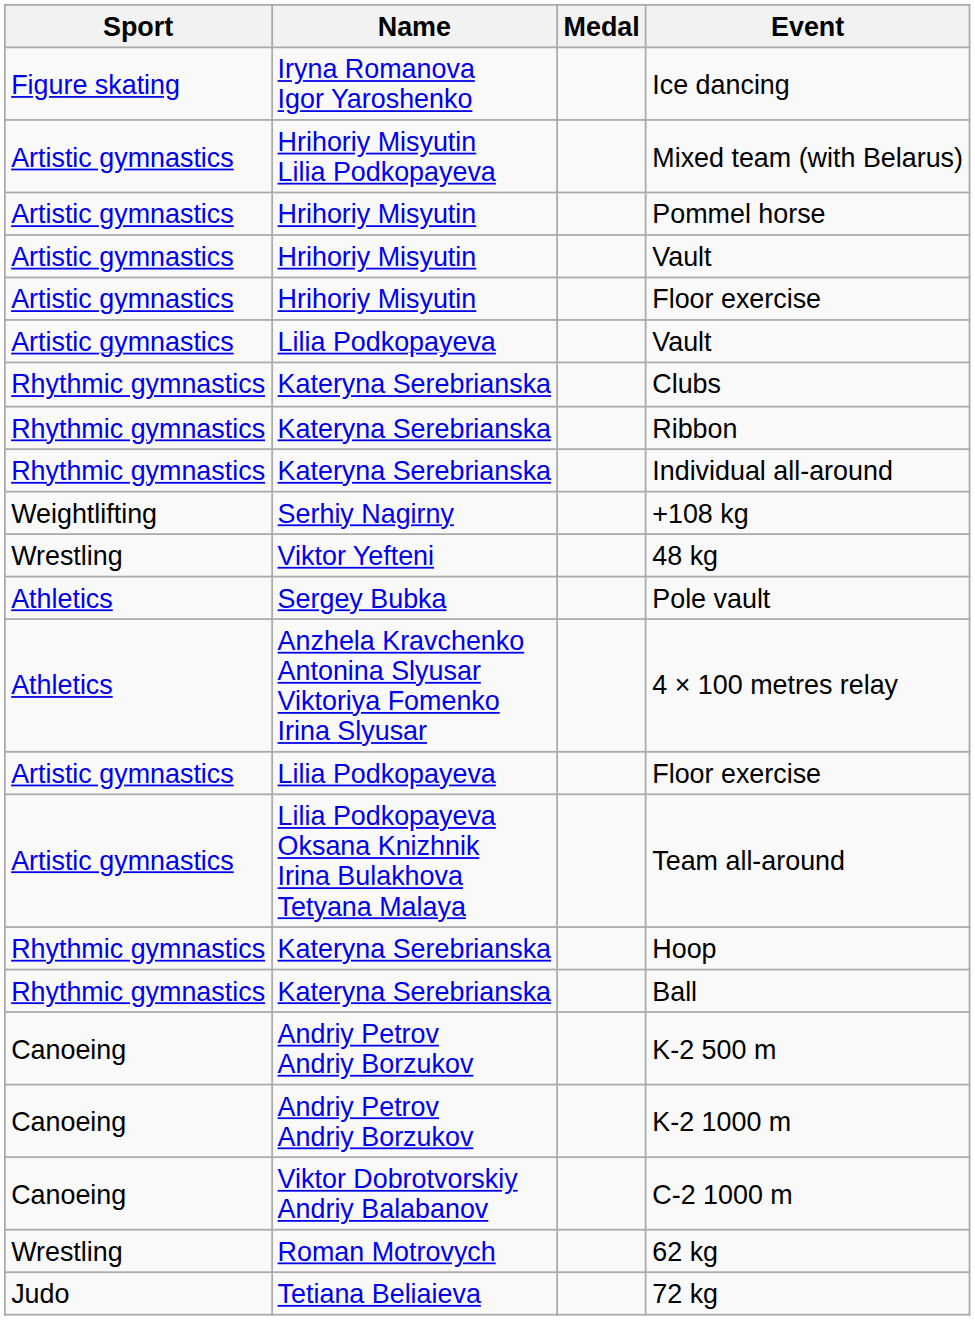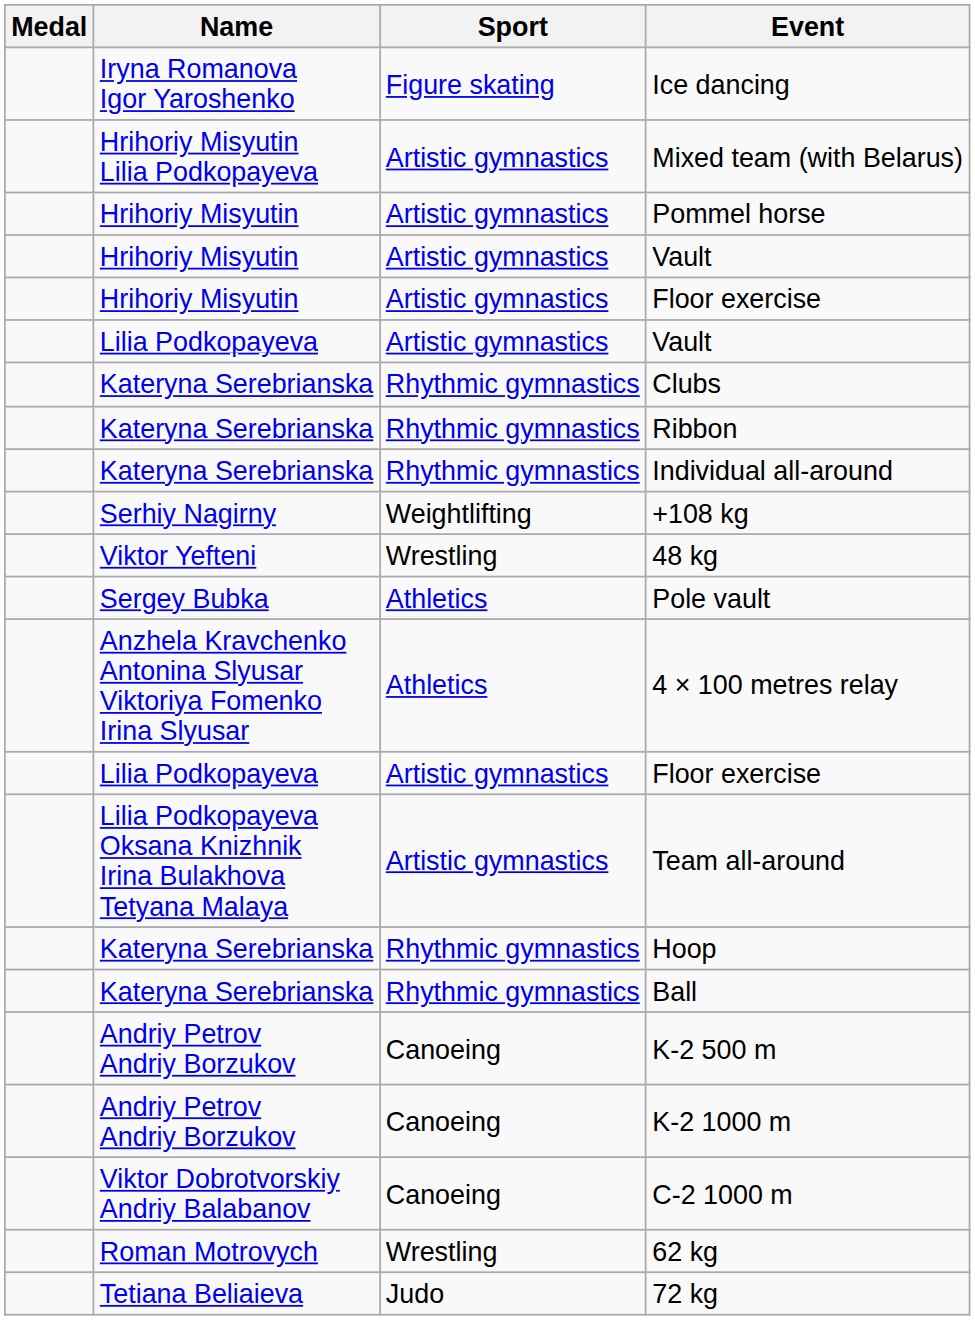 <table class="wikitable sortable" style="font-size: 95%;">
 <tr>
+<th>Medal</th>
+<th>Name</th>
 <th>Sport</th>
-<th>Name</th>
-<th>Medal</th>
 <th>Event</th>
 </tr>
 <tr>
+<td></td>
+<td><a href='#'>Iryna Romanova</a><br><a href='#'>Igor Yaroshenko</a></td>
 <td><a href='#'>Figure skating</a></td>
-<td><a href='#'>Iryna Romanova</a><br><a href='#'>Igor Yaroshenko</a></td>
-<td></td>
 <td>Ice dancing</td>
 </tr>
 <tr>
+<td></td>
+<td><a href='#'>Hrihoriy Misyutin</a><br><a href='#'>Lilia Podkopayeva</a></td>
 <td><a href='#'>Artistic gymnastics</a></td>
-<td><a href='#'>Hrihoriy Misyutin</a><br><a href='#'>Lilia Podkopayeva</a></td>
-<td></td>
 <td>Mixed team (with Belarus)</td>
 </tr>
 <tr>
+<td></td>
+<td><a href='#'>Hrihoriy Misyutin</a></td>
 <td><a href='#'>Artistic gymnastics</a></td>
-<td><a href='#'>Hrihoriy Misyutin</a></td>
-<td></td>
 <td>Pommel horse</td>
 </tr>
 <tr>
+<td></td>
+<td><a href='#'>Hrihoriy Misyutin</a></td>
 <td><a href='#'>Artistic gymnastics</a></td>
-<td><a href='#'>Hrihoriy Misyutin</a></td>
-<td></td>
 <td>Vault</td>
 </tr>
 <tr>
+<td></td>
+<td><a href='#'>Hrihoriy Misyutin</a></td>
 <td><a href='#'>Artistic gymnastics</a></td>
-<td><a href='#'>Hrihoriy Misyutin</a></td>
-<td></td>
 <td>Floor exercise</td>
 </tr>
 <tr>
+<td></td>
+<td><a href='#'>Lilia Podkopayeva</a></td>
 <td><a href='#'>Artistic gymnastics</a></td>
-<td><a href='#'>Lilia Podkopayeva</a></td>
-<td></td>
 <td>Vault</td>
 </tr>
 <tr>
+<td></td>
+<td><a href='#'>Kateryna Serebrianska</a></td>
 <td><a href='#'>Rhythmic gymnastics</a></td>
-<td><a href='#'>Kateryna Serebrianska</a></td>
-<td></td>
 <td>Clubs</td>
 </tr>
 <tr>
+<td></td>
+<td><a href='#'>Kateryna Serebrianska</a></td>
 <td><a href='#'>Rhythmic gymnastics</a></td>
-<td><a href='#'>Kateryna Serebrianska</a></td>
-<td></td>
 <td>Ribbon</td>
 </tr>
 <tr>
+<td></td>
+<td><a href='#'>Kateryna Serebrianska</a></td>
 <td><a href='#'>Rhythmic gymnastics</a></td>
-<td><a href='#'>Kateryna Serebrianska</a></td>
-<td></td>
 <td>Individual all-around</td>
 </tr>
 <tr>
+<td></td>
+<td><a href='#'>Serhiy Nagirny</a></td>
 <td>Weightlifting</td>
-<td><a href='#'>Serhiy Nagirny</a></td>
-<td></td>
 <td>+108 kg</td>
 </tr>
 <tr>
+<td></td>
+<td><a href='#'>Viktor Yefteni</a></td>
 <td>Wrestling</td>
-<td><a href='#'>Viktor Yefteni</a></td>
-<td></td>
 <td>48 kg</td>
 </tr>
 <tr>
+<td></td>
+<td><a href='#'>Sergey Bubka</a></td>
 <td><a href='#'>Athletics</a></td>
-<td><a href='#'>Sergey Bubka</a></td>
-<td></td>
 <td>Pole vault</td>
 </tr>
 <tr>
+<td></td>
+<td><a href='#'>Anzhela Kravchenko</a><br><a href='#'>Antonina Slyusar</a><br><a href='#'>Viktoriya Fomenko</a><br><a href='#'>Irina Slyusar</a></td>
 <td><a href='#'>Athletics</a></td>
-<td><a href='#'>Anzhela Kravchenko</a><br><a href='#'>Antonina Slyusar</a><br><a href='#'>Viktoriya Fomenko</a><br><a href='#'>Irina Slyusar</a></td>
-<td></td>
 <td>4 × 100 metres relay</td>
 </tr>
 <tr>
+<td></td>
+<td><a href='#'>Lilia Podkopayeva</a></td>
 <td><a href='#'>Artistic gymnastics</a></td>
-<td><a href='#'>Lilia Podkopayeva</a></td>
-<td></td>
 <td>Floor exercise</td>
 </tr>
 <tr>
+<td></td>
+<td><a href='#'>Lilia Podkopayeva</a><br><a href='#'>Oksana Knizhnik</a><br><a href='#'>Irina Bulakhova</a><br><a href='#'>Tetyana Malaya</a></td>
 <td><a href='#'>Artistic gymnastics</a></td>
-<td><a href='#'>Lilia Podkopayeva</a><br><a href='#'>Oksana Knizhnik</a><br><a href='#'>Irina Bulakhova</a><br><a href='#'>Tetyana Malaya</a></td>
-<td></td>
 <td>Team all-around</td>
 </tr>
 <tr>
+<td></td>
+<td><a href='#'>Kateryna Serebrianska</a></td>
 <td><a href='#'>Rhythmic gymnastics</a></td>
-<td><a href='#'>Kateryna Serebrianska</a></td>
-<td></td>
 <td>Hoop</td>
 </tr>
 <tr>
+<td></td>
+<td><a href='#'>Kateryna Serebrianska</a></td>
 <td><a href='#'>Rhythmic gymnastics</a></td>
-<td><a href='#'>Kateryna Serebrianska</a></td>
-<td></td>
 <td>Ball</td>
 </tr>
 <tr>
+<td></td>
+<td><a href='#'>Andriy Petrov</a><br><a href='#'>Andriy Borzukov</a></td>
 <td>Canoeing</td>
-<td><a href='#'>Andriy Petrov</a><br><a href='#'>Andriy Borzukov</a></td>
-<td></td>
 <td>K-2 500 m</td>
 </tr>
 <tr>
+<td></td>
+<td><a href='#'>Andriy Petrov</a><br><a href='#'>Andriy Borzukov</a></td>
 <td>Canoeing</td>
-<td><a href='#'>Andriy Petrov</a><br><a href='#'>Andriy Borzukov</a></td>
-<td></td>
 <td>K-2 1000 m</td>
 </tr>
 <tr>
+<td></td>
+<td><a href='#'>Viktor Dobrotvorskiy</a><br><a href='#'>Andriy Balabanov</a></td>
 <td>Canoeing</td>
-<td><a href='#'>Viktor Dobrotvorskiy</a><br><a href='#'>Andriy Balabanov</a></td>
-<td></td>
 <td>C-2 1000 m</td>
 </tr>
 <tr>
+<td></td>
+<td><a href='#'>Roman Motrovych</a></td>
 <td>Wrestling</td>
-<td><a href='#'>Roman Motrovych</a></td>
-<td></td>
 <td>62 kg</td>
 </tr>
 <tr>
+<td></td>
+<td><a href='#'>Tetiana Beliaieva</a></td>
 <td>Judo</td>
-<td><a href='#'>Tetiana Beliaieva</a></td>
-<td></td>
 <td>72 kg</td>
 </tr>
 </table>
